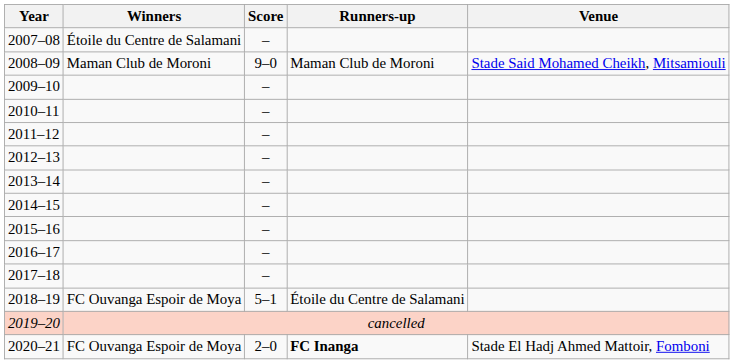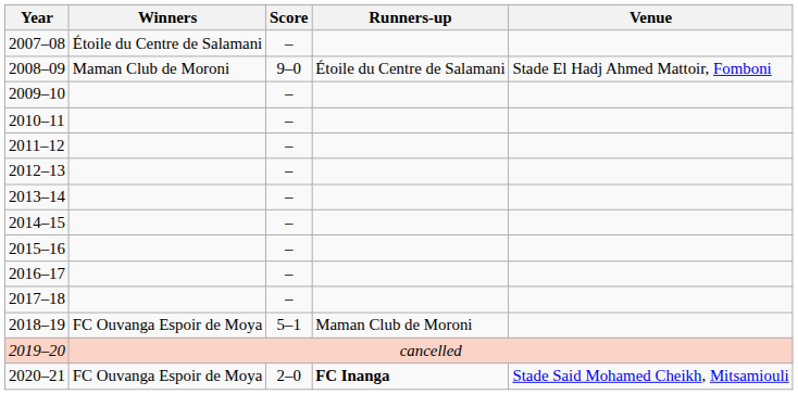 <table class="sortable wikitable">
 <tr>
 <th>Year</th>
 <th>Winners</th>
 <th>Score</th>
 <th>Runners-up</th>
 <th>Venue</th>
 </tr>
 <tr>
 <td>2007–08</td>
 <td>Étoile du Centre de Salamani</td>
 <td align=center>–</td>
 <td></td>
 <td></td>
 </tr>
 <tr>
 <td>2008–09</td>
 <td>Maman Club de Moroni</td>
 <td align=center>9–0</td>
-<td>Maman Club de Moroni</td>
-<td><a href='#'>Stade Said Mohamed Cheikh</a>, <a href='#'>Mitsamiouli</a></td>
+<td>Étoile du Centre de Salamani</td>
+<td>Stade El Hadj Ahmed Mattoir, <a href='#'>Fomboni</a></td>
 </tr>
 <tr>
 <td>2009–10</td>
 <td></td>
 <td align=center>–</td>
 <td></td>
 <td></td>
 </tr>
 <tr>
 <td>2010–11</td>
 <td></td>
 <td align=center>–</td>
 <td></td>
 <td></td>
 </tr>
 <tr>
 <td>2011–12</td>
 <td></td>
 <td align=center>–</td>
 <td></td>
 <td></td>
 </tr>
 <tr>
 <td>2012–13</td>
 <td></td>
 <td align=center>–</td>
 <td></td>
 <td></td>
 </tr>
 <tr>
 <td>2013–14</td>
 <td></td>
 <td align=center>–</td>
 <td></td>
 <td></td>
 </tr>
 <tr>
 <td>2014–15</td>
 <td></td>
 <td align=center>–</td>
 <td></td>
 <td></td>
 </tr>
 <tr>
 <td>2015–16</td>
 <td></td>
 <td align=center>–</td>
 <td></td>
 <td></td>
 </tr>
 <tr>
 <td>2016–17</td>
 <td></td>
 <td align=center>–</td>
 <td></td>
 <td></td>
 </tr>
 <tr>
 <td>2017–18</td>
 <td></td>
 <td align=center>–</td>
 <td></td>
 <td></td>
 </tr>
 <tr>
 <td>2018–19</td>
 <td>FC Ouvanga Espoir de Moya</td>
 <td align=center>5–1</td>
-<td>Étoile du Centre de Salamani</td>
+<td>Maman Club de Moroni</td>
 <td></td>
 </tr>
 <tr bgcolor=#fcd3c7>
 <td><em>2019–20</em></td>
 <td align=center colspan=4><em>cancelled </em></td>
 </tr>
 <tr>
 <td>2020–21</td>
 <td>FC Ouvanga Espoir de Moya</td>
 <td align=center>2–0</td>
 <td><strong>FC Inanga</strong></td>
-<td>Stade El Hadj Ahmed Mattoir, <a href='#'>Fomboni</a></td>
+<td><a href='#'>Stade Said Mohamed Cheikh</a>, <a href='#'>Mitsamiouli</a></td>
 </tr>
 </table>
